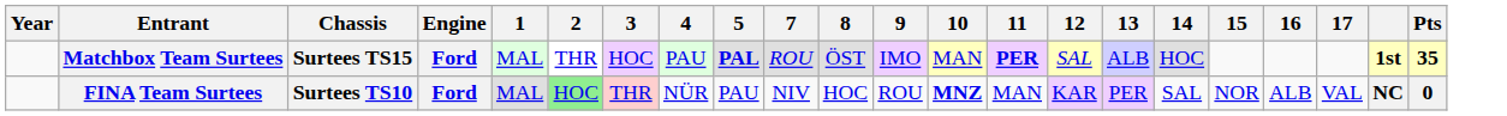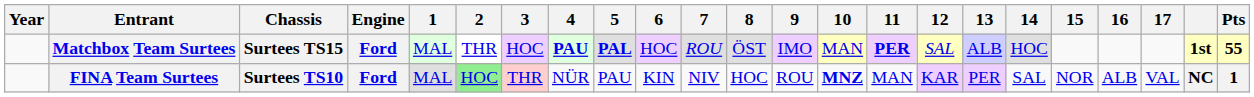 <table class="wikitable" style="text-align:center; font-size:90%">
 <tr>
 <th>Year</th>
 <th>Entrant</th>
 <th>Chassis</th>
 <th>Engine</th>
 <th>1</th>
 <th>2</th>
 <th>3</th>
 <th>4</th>
 <th>5</th>
+<th>6</th>
 <th>7</th>
 <th>8</th>
 <th>9</th>
 <th>10</th>
 <th>11</th>
 <th>12</th>
 <th>13</th>
 <th>14</th>
 <th>15</th>
 <th>16</th>
 <th>17</th>
 <th></th>
 <th>Pts</th>
 </tr>
 <tr>
 <td></td>
 <th><a href='#'>Matchbox</a> <a href='#'>Team Surtees</a></th>
 <th>Surtees TS15</th>
 <th><a href='#'>Ford</a></th>
 <td style="background:#DFFFDF;"><a href='#'>MAL</a><br></td>
 <td style="background:#FFFFFF;"><a href='#'>THR</a><br></td>
 <td style="background:#EFCFFF;"><a href='#'>HOC</a><br></td>
-<td style="background:#DFFFDF;"><a href='#'>PAU</a><br></td>
+<td style="background:#DFFFDF;"><strong><a href='#'>PAU</a><br></strong></td>
 <td style="background:#DFDFDF;"><strong><a href='#'>PAL</a></strong><br></td>
+<td style="background:#EFCFFF;"><a href='#'>HOC</a><br></td>
 <td style="background:#DFDFDF;"><em><a href='#'>ROU</a></em><br><small></small></td>
 <td style="background:#DFDFDF;"><a href='#'>ÖST</a><br><small></small></td>
 <td style="background:#EFCFFF;"><a href='#'>IMO</a><br></td>
 <td style="background:#FFFFBF;"><a href='#'>MAN</a><br></td>
 <td style="background:#EFCFFF;"><strong><a href='#'>PER</a></strong><br></td>
 <td style="background:#FFFFBF;"><em><a href='#'>SAL</a></em><br></td>
 <td style="background:#CFCFFF;"><a href='#'>ALB</a><br></td>
 <td style="background:#DFDFDF;"><a href='#'>HOC</a><br><small></small></td>
 <td></td>
 <td></td>
 <td></td>
 <th style="background:#FFFFBF;">1st</th>
-<th style="background:#FFFFBF;">35</th>
+<th style="background:#FFFFBF;">55</th>
 </tr>
 <tr>
 <td></td>
 <th><a href='#'>FINA</a> <a href='#'>Team Surtees</a></th>
 <th>Surtees <a href='#'>TS10</a></th>
 <th><a href='#'>Ford</a></th>
 <td style="background:#DFDFDF;"><a href='#'>MAL</a><br></td>
 <td style="background: lightgreen;"><a href='#'>HOC</a></td>
 <td style="background:#FFCFCF;"><a href='#'>THR</a><br><small></small></td>
 <td><a href='#'>NÜR</a></td>
 <td><a href='#'>PAU</a></td>
+<td><a href='#'>KIN</a></td>
 <td><a href='#'>NIV</a></td>
 <td><a href='#'>HOC</a></td>
 <td><a href='#'>ROU</a></td>
 <td><strong><a href='#'>MNZ</a></strong></td>
 <td><a href='#'>MAN</a></td>
 <td style="background:#EFCFFF;"><a href='#'>KAR</a><br></td>
 <td style="background:#EFCFFF;"><a href='#'>PER</a><br></td>
 <td><a href='#'>SAL</a></td>
 <td><a href='#'>NOR</a></td>
 <td><a href='#'>ALB</a></td>
 <td><a href='#'>VAL</a></td>
 <th>NC</th>
-<th>0</th>
+<th>1</th>
 </tr>
 </table>
